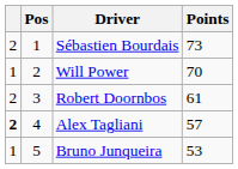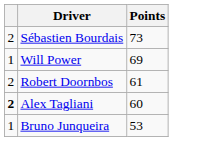 <table class="wikitable" style="font-size: 95%;">
 <tr>
 <th></th>
-<th>Pos</th>
 <th>Driver</th>
 <th>Points</th>
 </tr>
 <tr>
 <td align="left"> 2</td>
-<td align="center">1</td>
 <td> <a href='#'>Sébastien Bourdais</a></td>
 <td align="left">73</td>
 </tr>
 <tr>
 <td align="left"> 1</td>
-<td align="center">2</td>
 <td> <a href='#'>Will Power</a></td>
-<td align="left">70</td>
+<td align="left">69</td>
 </tr>
 <tr>
 <td align="left"> 2</td>
-<td align="center">3</td>
 <td> <a href='#'>Robert Doornbos</a></td>
 <td align="left">61</td>
 </tr>
 <tr>
 <td align="left"><strong> 2</strong></td>
-<td align="center">4</td>
 <td> <a href='#'>Alex Tagliani</a></td>
-<td align="left">57</td>
+<td align="left">60</td>
 </tr>
 <tr>
 <td align="left"> 1</td>
-<td align="center">5</td>
 <td> <a href='#'>Bruno Junqueira</a></td>
 <td align="left">53</td>
 </tr>
 </table>
